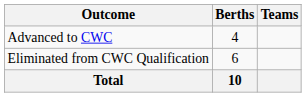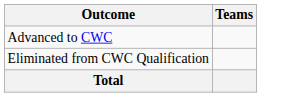 <table class="wikitable">
 <tr>
 <th>Outcome</th>
-<th>Berths</th>
 <th>Teams</th>
 </tr>
 <tr>
 <td>Advanced to <a href='#'>CWC</a></td>
-<td style="text-align:center;">4</td>
 <td></td>
 </tr>
 <tr>
 <td>Eliminated from CWC Qualification</td>
-<td style="text-align:center;">6</td>
 <td></td>
 </tr>
 <tr>
 <th>Total</th>
-<th style="text-align:center;">10</th>
 <th></th>
 </tr>
 </table>
